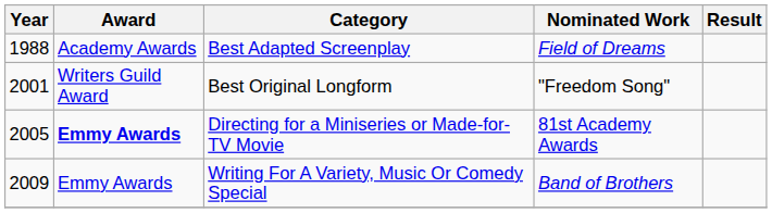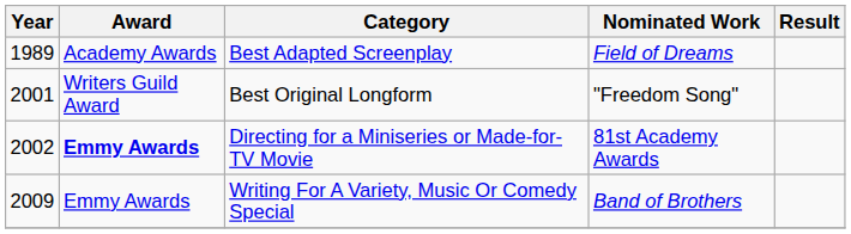 <table class="wikitable" style="font-size:90%">
 <tr>
 <th>Year</th>
 <th>Award</th>
 <th>Category</th>
 <th>Nominated Work</th>
 <th>Result</th>
 </tr>
 <tr>
-<td>1988</td>
+<td>1989</td>
 <td><a href='#'>Academy Awards</a></td>
 <td><a href='#'>Best Adapted Screenplay</a></td>
 <td><em><a href='#'>Field of Dreams</a></em></td>
 <td></td>
 </tr>
 <tr>
 <td>2001</td>
 <td><a href='#'>Writers Guild Award</a></td>
 <td>Best Original Longform</td>
 <td>"Freedom Song"</td>
 <td></td>
 </tr>
 <tr>
-<td>2005</td>
+<td>2002</td>
 <td><strong><a href='#'>Emmy Awards</a></strong></td>
 <td><a href='#'>Directing for a Miniseries or Made-for-TV Movie</a></td>
 <td><a href='#'>81st Academy Awards</a></td>
 <td></td>
 </tr>
 <tr>
 <td>2009</td>
 <td><a href='#'>Emmy Awards</a></td>
 <td><a href='#'>Writing For A Variety, Music Or Comedy Special</a></td>
 <td><a href='#'><em>Band of Brothers</em></a></td>
 <td></td>
 </tr>
 <tr>
 </tr>
 </table>
